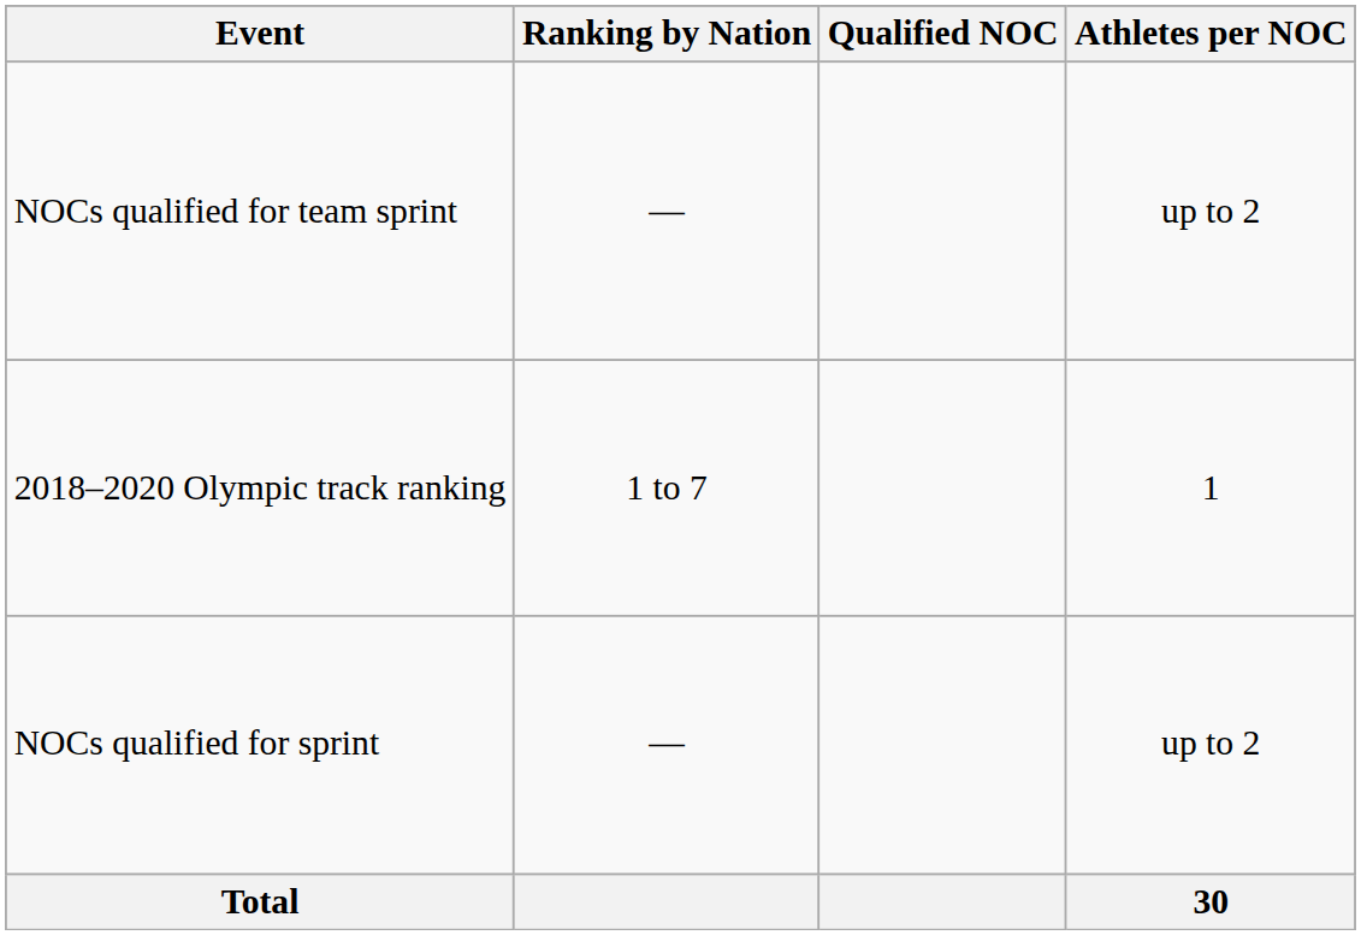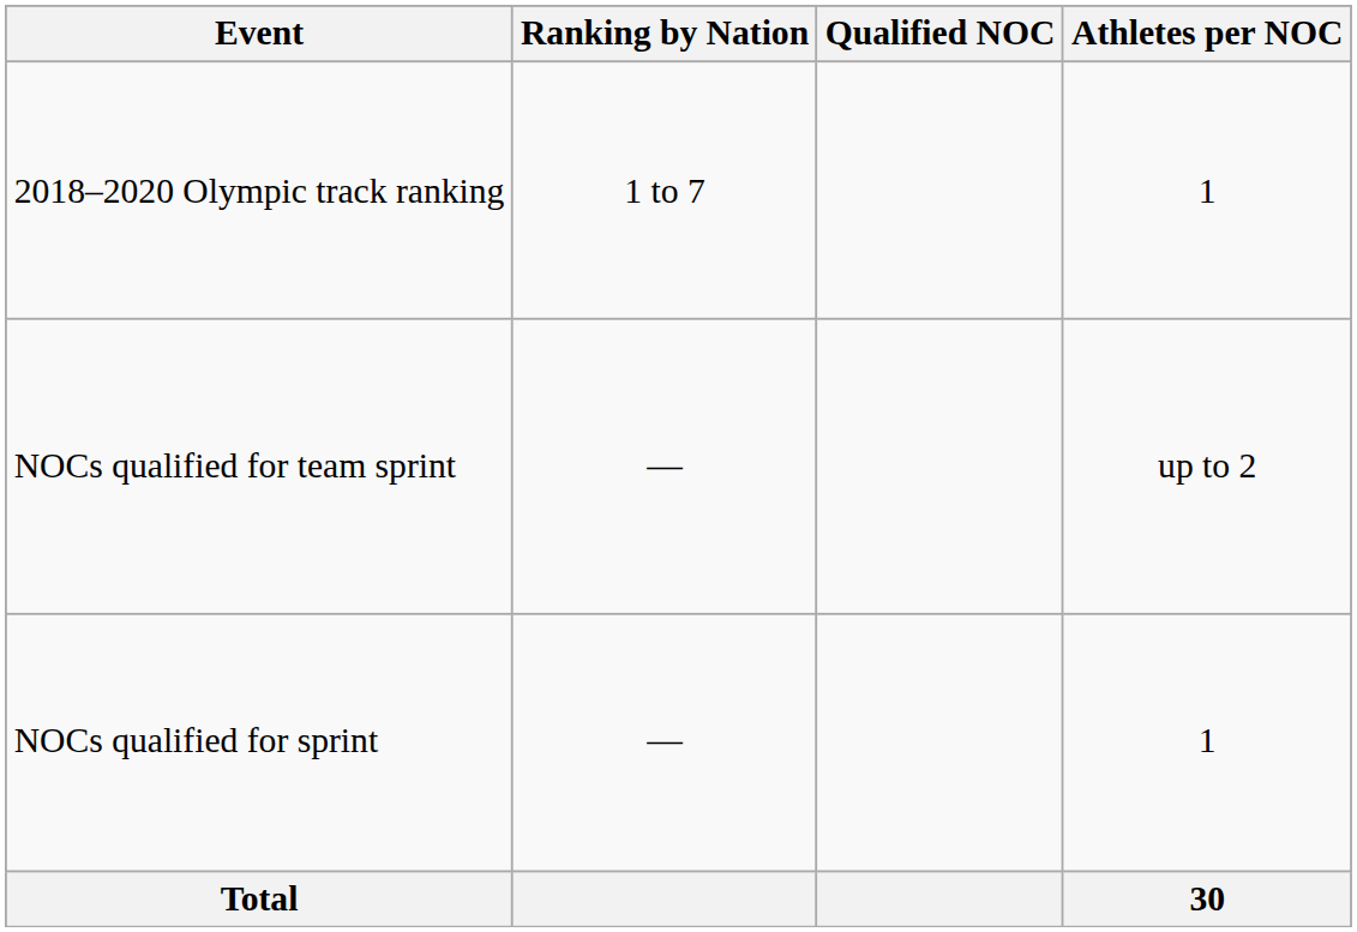 <table class="wikitable">
 <tr>
 <th>Event</th>
 <th>Ranking by Nation</th>
 <th>Qualified NOC</th>
 <th>Athletes per NOC</th>
 </tr>
 <tr>
+<td>2018–2020 Olympic track ranking</td>
+<td style="text-align:center;">1 to 7</td>
+<td><br><br><br><br><br><br></td>
+<td align=center>1</td>
+</tr>
+<tr>
 <td>NOCs qualified for team sprint</td>
 <td align=center>—</td>
 <td><br><br><br><br><br><br><br></td>
 <td style="text-align:center;">up to 2</td>
 </tr>
 <tr>
-<td>2018–2020 Olympic track ranking</td>
-<td style="text-align:center;">1 to 7</td>
-<td><br><br><br><br><br><br></td>
-<td align=center>1</td>
-</tr>
-<tr>
 <td>NOCs qualified for sprint</td>
 <td align=center>—</td>
 <td><br><br><br><br><br><br></td>
-<td style="text-align:center;">up to 2</td>
+<td style="text-align:center;">1</td>
 </tr>
 <tr>
 <th>Total</th>
 <th></th>
 <th></th>
 <th>30</th>
 </tr>
 </table>
